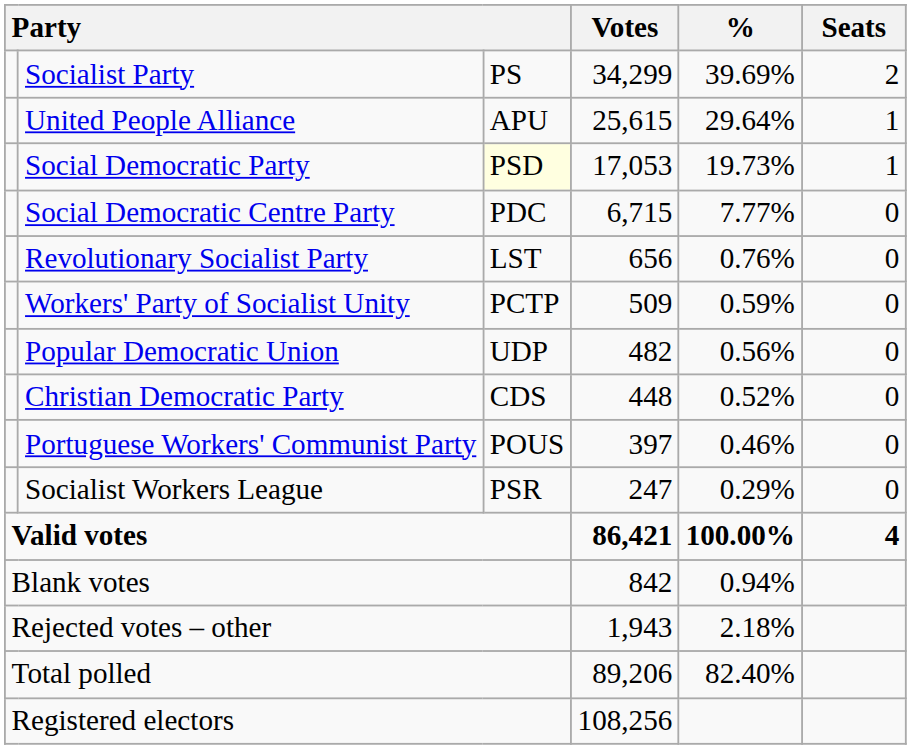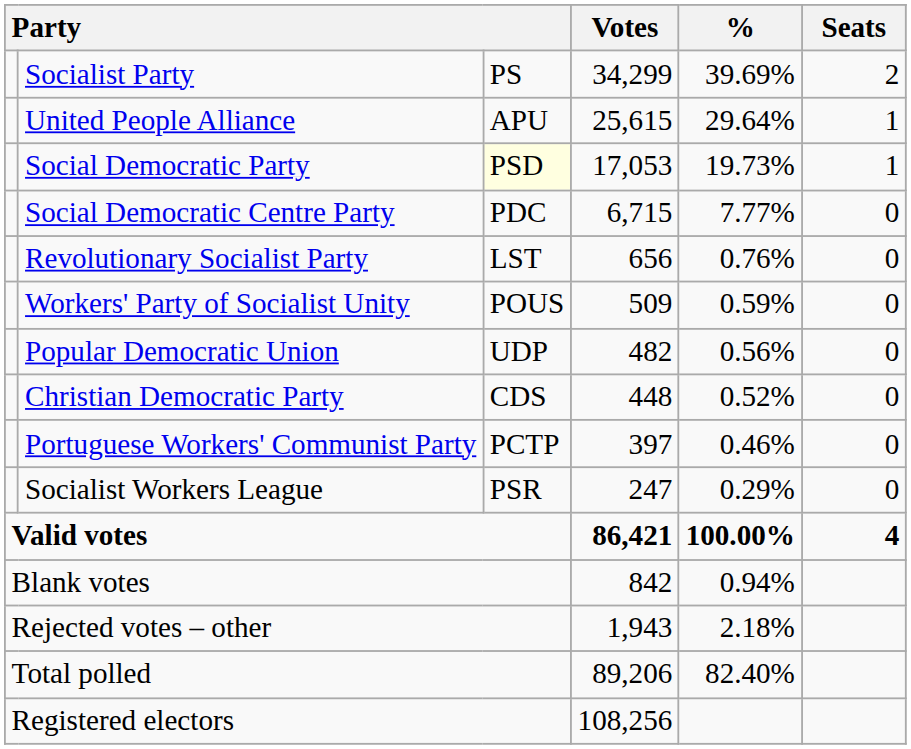 <table class="wikitable" border="1" style="text-align:right;">
 <tr>
 <th style="text-align:left;" colspan=3>Party</th>
 <th align=center width="50">Votes</th>
 <th align=center width="50">%</th>
 <th align=center width="50">Seats</th>
 </tr>
 <tr>
 <td></td>
 <td align=left><a href='#'>Socialist Party</a></td>
 <td align=left>PS</td>
 <td>34,299</td>
 <td>39.69%</td>
 <td>2</td>
 </tr>
 <tr>
 <td></td>
 <td align=left><a href='#'>United People Alliance</a></td>
 <td align=left>APU</td>
 <td>25,615</td>
 <td>29.64%</td>
 <td>1</td>
 </tr>
 <tr>
 <td></td>
 <td align=left><a href='#'>Social Democratic Party</a></td>
 <td align=left style="background: lightyellow;">PSD</td>
 <td>17,053</td>
 <td>19.73%</td>
 <td>1</td>
 </tr>
 <tr>
 <td></td>
 <td align=left style="white-space: nowrap;"><a href='#'>Social Democratic Centre Party</a></td>
 <td align=left>PDC</td>
 <td>6,715</td>
 <td>7.77%</td>
 <td>0</td>
 </tr>
 <tr>
 <td></td>
 <td align=left><a href='#'>Revolutionary Socialist Party</a></td>
 <td align=left>LST</td>
 <td>656</td>
 <td>0.76%</td>
 <td>0</td>
 </tr>
 <tr>
 <td></td>
 <td align=left><a href='#'>Workers' Party of Socialist Unity</a></td>
-<td align=left>PCTP</td>
+<td align=left>POUS</td>
 <td>509</td>
 <td>0.59%</td>
 <td>0</td>
 </tr>
 <tr>
 <td></td>
 <td align=left><a href='#'>Popular Democratic Union</a></td>
 <td align=left>UDP</td>
 <td>482</td>
 <td>0.56%</td>
 <td>0</td>
 </tr>
 <tr>
 <td></td>
 <td align=left style="white-space: nowrap;"><a href='#'>Christian Democratic Party</a></td>
 <td align=left>CDS</td>
 <td>448</td>
 <td>0.52%</td>
 <td>0</td>
 </tr>
 <tr>
 <td></td>
 <td align=left><a href='#'>Portuguese Workers' Communist Party</a></td>
-<td align=left>POUS</td>
+<td align=left>PCTP</td>
 <td>397</td>
 <td>0.46%</td>
 <td>0</td>
 </tr>
 <tr>
 <td></td>
 <td align=left>Socialist Workers League</td>
 <td align=left>PSR</td>
 <td>247</td>
 <td>0.29%</td>
 <td>0</td>
 </tr>
 <tr style="font-weight:bold">
 <td align=left colspan=3>Valid votes</td>
 <td>86,421</td>
 <td>100.00%</td>
 <td>4</td>
 </tr>
 <tr>
 <td align=left colspan=3>Blank votes</td>
 <td>842</td>
 <td>0.94%</td>
 <td></td>
 </tr>
 <tr>
 <td align=left colspan=3>Rejected votes – other</td>
 <td>1,943</td>
 <td>2.18%</td>
 <td></td>
 </tr>
 <tr>
 <td align=left colspan=3>Total polled</td>
 <td>89,206</td>
 <td>82.40%</td>
 <td></td>
 </tr>
 <tr>
 <td align=left colspan=3>Registered electors</td>
 <td>108,256</td>
 <td></td>
 <td></td>
 </tr>
 </table>
